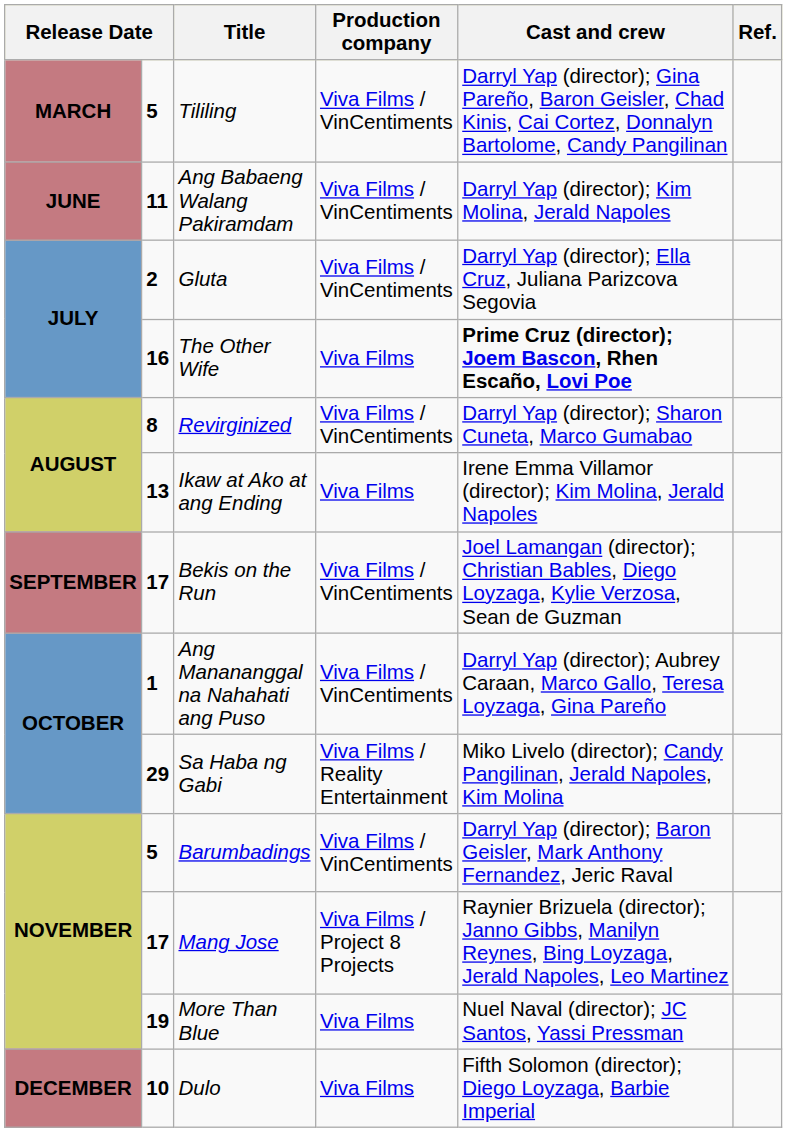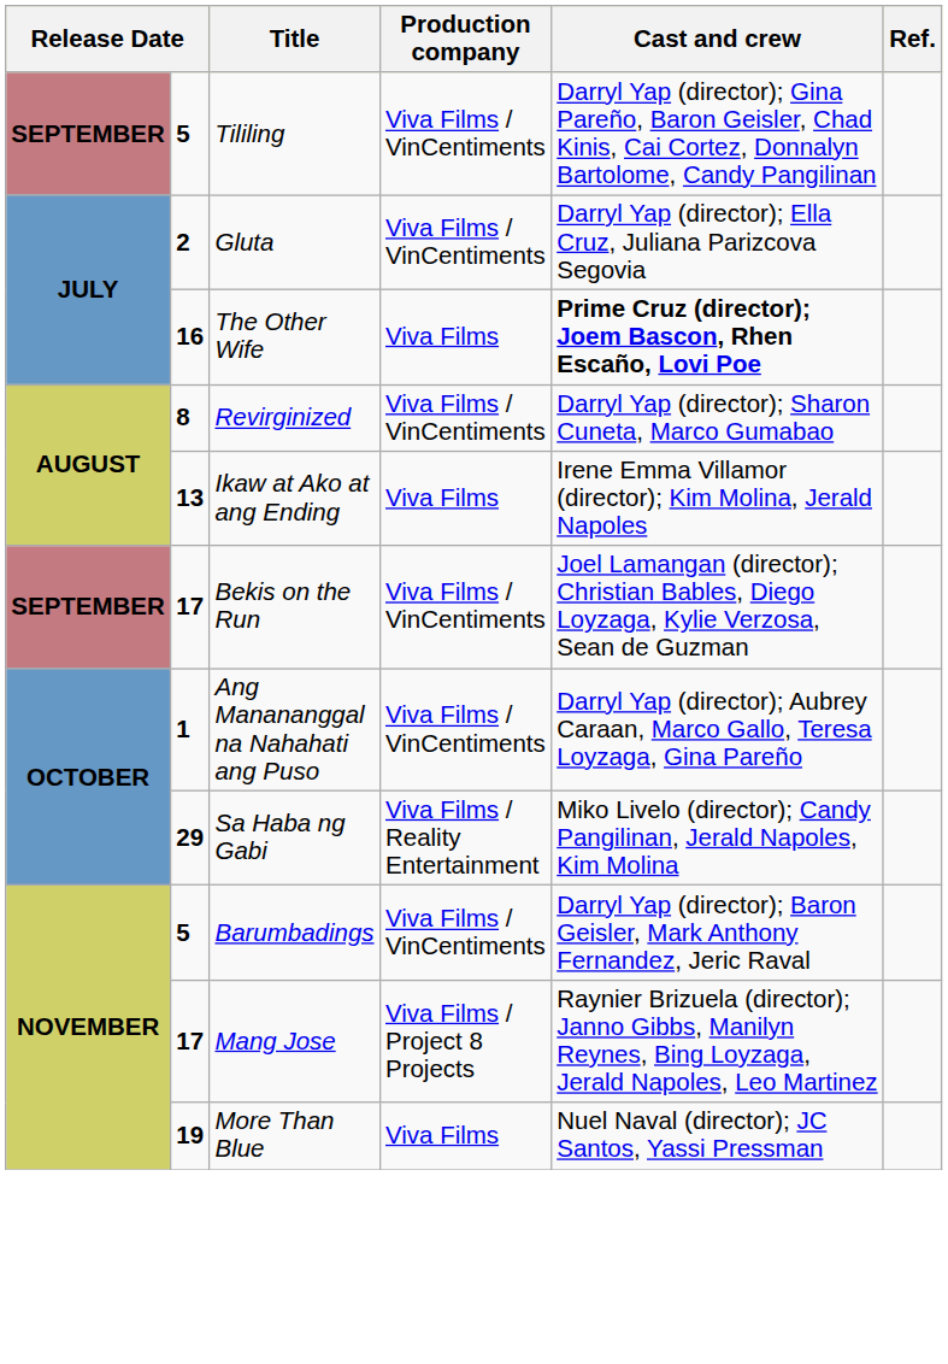 <table class="wikitable sortable">
 <tr style="background:#ffffba; text-align:center;">
 <th colspan="2" style="width:05%">Release Date</th>
 <th style="width:17%">Title</th>
 <th style="width:16%">Production company</th>
 <th style="width:50%">Cast and crew</th>
 <th style="width:02%">Ref.</th>
 </tr>
 <tr>
-<th style="text-align:center; background:#c47a81">MARCH</th>
+<th style="text-align:center; background:#c47a81">SEPTEMBER</th>
 <td><strong>5</strong></td>
 <td><em>Tililing</em></td>
 <td><a href='#'>Viva Films</a> / VinCentiments</td>
 <td><a href='#'>Darryl Yap</a> (director); <a href='#'>Gina Pareño</a>, <a href='#'>Baron Geisler</a>, <a href='#'>Chad Kinis</a>, <a href='#'>Cai Cortez</a>, <a href='#'>Donnalyn Bartolome</a>, <a href='#'>Candy Pangilinan</a></td>
-<td></td>
-</tr>
-<tr>
-<th style="text-align:center; background:#c47a81">JUNE</th>
-<td><strong>11</strong></td>
-<td><em>Ang Babaeng Walang Pakiramdam</em></td>
-<td><a href='#'>Viva Films</a> / VinCentiments</td>
-<td><a href='#'>Darryl Yap</a> (director); <a href='#'>Kim Molina</a>, <a href='#'>Jerald Napoles</a></td>
 <td></td>
 </tr>
 <tr>
 <td rowspan="2" style="text-align:center; background:#6698c6"><strong>JULY</strong></td>
 <td><strong>2</strong></td>
 <td><em>Gluta</em></td>
 <td><a href='#'>Viva Films</a> / VinCentiments</td>
 <td><a href='#'>Darryl Yap</a> (director); <a href='#'>Ella Cruz</a>, Juliana Parizcova Segovia</td>
 <td></td>
 </tr>
 <tr>
 <td><strong>16</strong></td>
 <td><em>The Other Wife</em></td>
 <td><a href='#'>Viva Films</a></td>
 <td><strong>Prime Cruz (director); <a href='#'>Joem Bascon</a>, Rhen Escaño, <a href='#'>Lovi Poe</a></strong></td>
 <td></td>
 </tr>
 <tr>
 <td rowspan="2" style="text-align:center; background:#d0d069"><strong>AUGUST</strong></td>
 <td><strong>8</strong></td>
 <td><em><a href='#'>Revirginized</a></em></td>
 <td><a href='#'>Viva Films</a> / VinCentiments</td>
 <td><a href='#'>Darryl Yap</a> (director); <a href='#'>Sharon Cuneta</a>, <a href='#'>Marco Gumabao</a></td>
 <td></td>
 </tr>
 <tr>
 <td><strong>13</strong></td>
 <td><em>Ikaw at Ako at ang Ending</em></td>
 <td><a href='#'>Viva Films</a></td>
 <td>Irene Emma Villamor (director); <a href='#'>Kim Molina</a>, <a href='#'>Jerald Napoles</a></td>
 <td></td>
 </tr>
 <tr>
 <th style="text-align:center; background:#c47a81">SEPTEMBER</th>
 <td><strong>17</strong></td>
 <td><em>Bekis on the Run</em></td>
 <td><a href='#'>Viva Films</a> / VinCentiments</td>
 <td><a href='#'>Joel Lamangan</a> (director); <a href='#'>Christian Bables</a>, <a href='#'>Diego Loyzaga</a>, <a href='#'>Kylie Verzosa</a>, Sean de Guzman</td>
 <td></td>
 </tr>
 <tr>
 <th rowspan="2" style="text-align:center; background:#6698c6">OCTOBER</th>
 <td><strong>1</strong></td>
 <td><em>Ang Manananggal na Nahahati ang Puso</em></td>
 <td><a href='#'>Viva Films</a> / VinCentiments</td>
 <td><a href='#'>Darryl Yap</a> (director); Aubrey Caraan, <a href='#'>Marco Gallo</a>, <a href='#'>Teresa Loyzaga</a>, <a href='#'>Gina Pareño</a></td>
 <td></td>
 </tr>
 <tr>
 <td><strong>29</strong></td>
 <td><em>Sa Haba ng Gabi</em></td>
 <td><a href='#'>Viva Films</a> / Reality Entertainment</td>
 <td>Miko Livelo (director); <a href='#'>Candy Pangilinan</a>, <a href='#'>Jerald Napoles</a>, <a href='#'>Kim Molina</a></td>
 <td></td>
 </tr>
 <tr>
 <th rowspan="3" style="text-align:center; background:#d0d069 ">NOVEMBER</th>
 <td><strong>5</strong></td>
 <td><em><a href='#'>Barumbadings</a></em></td>
 <td><a href='#'>Viva Films</a> / VinCentiments</td>
 <td><a href='#'>Darryl Yap</a> (director); <a href='#'>Baron Geisler</a>, <a href='#'>Mark Anthony Fernandez</a>, Jeric Raval</td>
 <td></td>
 </tr>
 <tr>
 <td><strong>17</strong></td>
 <td><em><a href='#'>Mang Jose</a></em></td>
 <td><a href='#'>Viva Films</a>  / Project 8 Projects</td>
 <td>Raynier Brizuela (director); <a href='#'>Janno Gibbs</a>, <a href='#'>Manilyn Reynes</a>, <a href='#'>Bing Loyzaga</a>, <a href='#'>Jerald Napoles</a>, <a href='#'>Leo Martinez</a></td>
 <td></td>
 </tr>
 <tr>
 <td><strong>19</strong></td>
 <td><em>More Than Blue</em></td>
 <td><a href='#'>Viva Films</a></td>
 <td>Nuel Naval (director); <a href='#'>JC Santos</a>, <a href='#'>Yassi Pressman</a></td>
 <td></td>
 </tr>
-<tr>
-<th style="text-align:center; background:#c47a81 ">DECEMBER</th>
-<td><strong>10</strong></td>
-<td><em>Dulo</em></td>
-<td><a href='#'>Viva Films</a></td>
-<td>Fifth Solomon (director); <a href='#'>Diego Loyzaga</a>, <a href='#'>Barbie Imperial</a></td>
-<td></td>
-</tr>
 </table>
